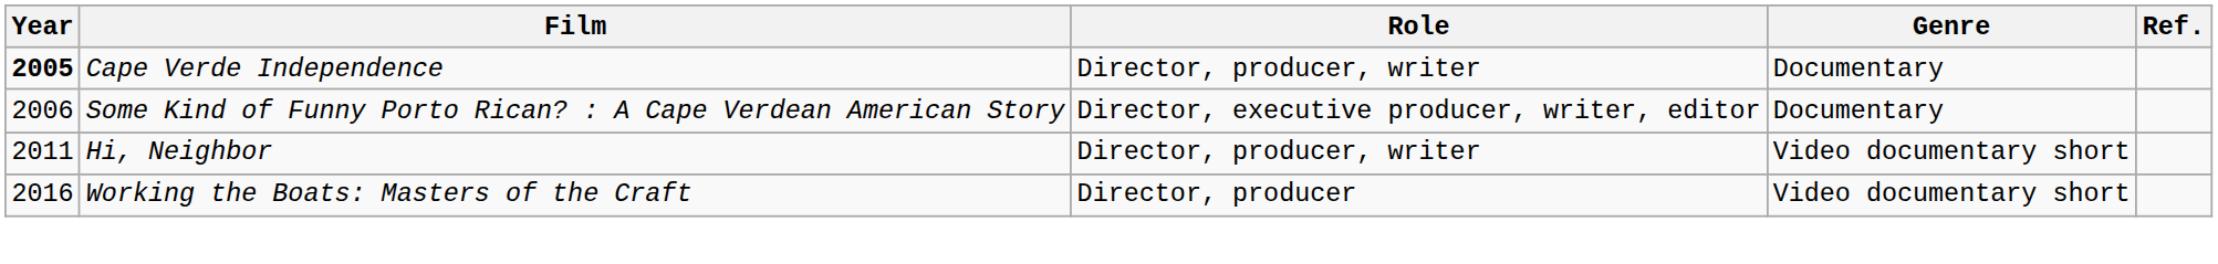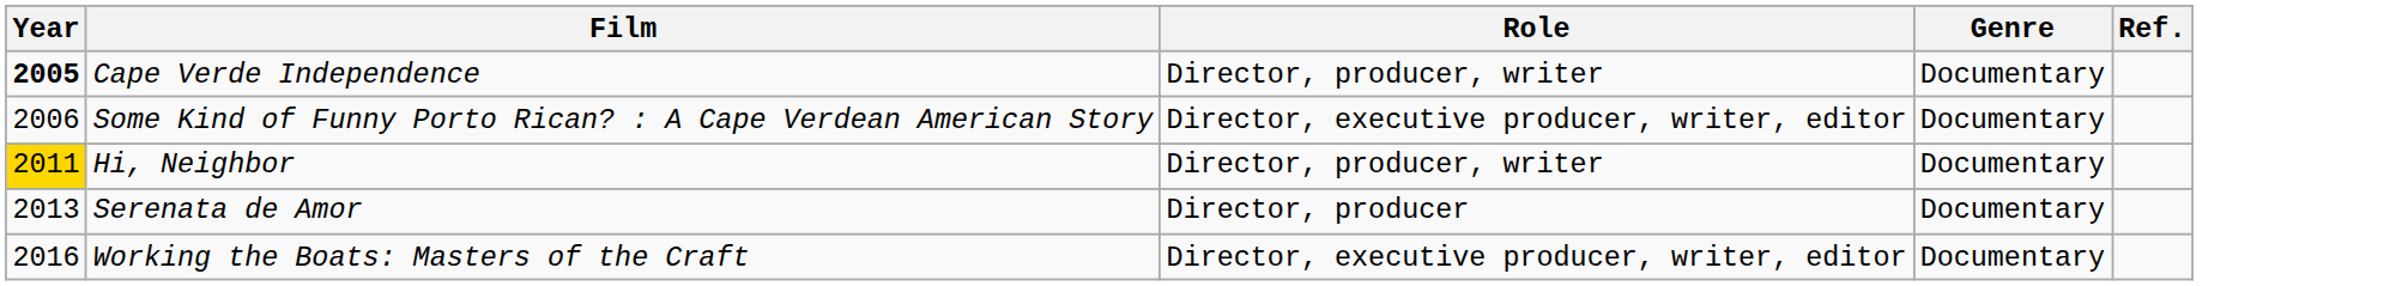 <table class="wikitable">
 <tr>
 <th>Year</th>
 <th>Film</th>
 <th>Role</th>
 <th>Genre</th>
 <th>Ref.</th>
 </tr>
 <tr>
 <td><strong>2005</strong></td>
 <td><em>Cape Verde Independence</em></td>
 <td>Director, producer, writer</td>
 <td>Documentary</td>
 <td></td>
 </tr>
 <tr>
 <td>2006</td>
 <td><em>Some Kind of Funny Porto Rican? : A Cape Verdean American Story</em></td>
 <td>Director, executive producer, writer, editor</td>
 <td>Documentary</td>
 <td></td>
 </tr>
 <tr>
-<td>2011</td>
+<td style="background: gold;">2011</td>
 <td><em>Hi, Neighbor</em></td>
 <td>Director, producer, writer</td>
-<td>Video documentary short</td>
+<td>Documentary</td>
+<td></td>
+</tr>
+<tr>
+<td>2013</td>
+<td><em>Serenata de Amor</em></td>
+<td>Director, producer</td>
+<td>Documentary</td>
 <td></td>
 </tr>
 <tr>
 <td>2016</td>
 <td><em>Working the Boats: Masters of the Craft</em></td>
-<td>Director, producer</td>
-<td>Video documentary short</td>
+<td>Director, executive producer, writer, editor</td>
+<td>Documentary</td>
 <td></td>
 </tr>
 </table>
